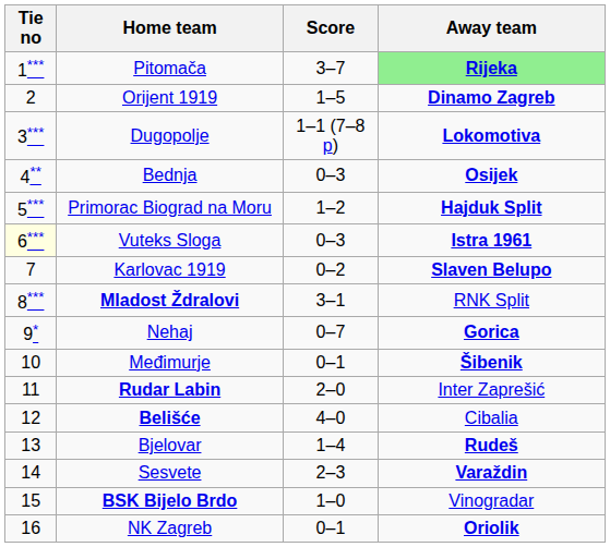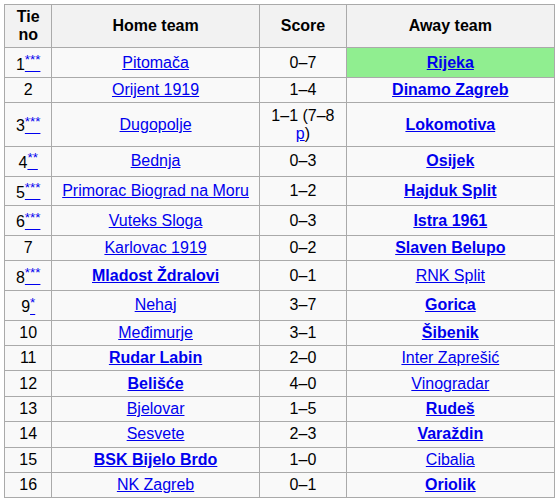 <table class="wikitable" style="text-align: center">
 <tr>
 <th width=40>Tie no</th>
 <th width=200>Home team</th>
 <th width=80>Score</th>
 <th width=200>Away team</th>
 </tr>
 <tr>
 <td>1<a href='#'><sup>***</sup></a></td>
 <td><a href='#'>Pitomača</a></td>
-<td>3–7</td>
+<td>0–7</td>
 <td style="background: lightgreen;"><strong><a href='#'>Rijeka</a></strong></td>
 </tr>
 <tr>
 <td>2</td>
 <td><a href='#'>Orijent 1919</a></td>
-<td>1–5</td>
+<td>1–4</td>
 <td><strong><a href='#'>Dinamo Zagreb</a></strong></td>
 </tr>
 <tr>
 <td>3<a href='#'><sup>***</sup></a></td>
 <td><a href='#'>Dugopolje</a></td>
 <td>1–1 (7–8 <a href='#'>p</a>)</td>
 <td><strong><a href='#'>Lokomotiva</a></strong></td>
 </tr>
 <tr>
 <td>4<a href='#'><sup>**</sup></a></td>
 <td><a href='#'>Bednja</a></td>
 <td>0–3</td>
 <td><strong><a href='#'>Osijek</a></strong></td>
 </tr>
 <tr>
 <td>5<a href='#'><sup>***</sup></a></td>
 <td><a href='#'>Primorac Biograd na Moru</a></td>
 <td>1–2</td>
 <td><strong><a href='#'>Hajduk Split</a></strong></td>
 </tr>
 <tr>
-<td style="background: lightyellow;">6<a href='#'><sup>***</sup></a></td>
+<td>6<a href='#'><sup>***</sup></a></td>
 <td><a href='#'>Vuteks Sloga</a></td>
 <td>0–3</td>
 <td><strong><a href='#'>Istra 1961</a></strong></td>
 </tr>
 <tr>
 <td>7</td>
 <td><a href='#'>Karlovac 1919</a></td>
 <td>0–2</td>
 <td><strong><a href='#'>Slaven Belupo</a></strong></td>
 </tr>
 <tr>
 <td>8<a href='#'><sup>***</sup></a></td>
 <td><strong><a href='#'>Mladost Ždralovi</a></strong></td>
-<td>3–1</td>
+<td>0–1</td>
 <td><a href='#'>RNK Split</a></td>
 </tr>
 <tr>
 <td>9<a href='#'><sup>*</sup></a></td>
 <td><a href='#'>Nehaj</a></td>
-<td>0–7</td>
+<td>3–7</td>
 <td><strong><a href='#'>Gorica</a></strong></td>
 </tr>
 <tr>
 <td>10</td>
 <td><a href='#'>Međimurje</a></td>
-<td>0–1</td>
+<td>3–1</td>
 <td><strong><a href='#'>Šibenik</a></strong></td>
 </tr>
 <tr>
 <td>11</td>
 <td><strong><a href='#'>Rudar Labin</a></strong></td>
 <td>2–0</td>
 <td><a href='#'>Inter Zaprešić</a></td>
 </tr>
 <tr>
 <td>12</td>
 <td><strong><a href='#'>Belišće</a></strong></td>
 <td>4–0</td>
-<td><a href='#'>Cibalia</a></td>
+<td><a href='#'>Vinogradar</a></td>
 </tr>
 <tr>
 <td>13</td>
 <td><a href='#'>Bjelovar</a></td>
-<td>1–4</td>
+<td>1–5</td>
 <td><strong><a href='#'>Rudeš</a></strong></td>
 </tr>
 <tr>
 <td>14</td>
 <td><a href='#'>Sesvete</a></td>
 <td>2–3 </td>
 <td><strong><a href='#'>Varaždin</a></strong></td>
 </tr>
 <tr>
 <td>15</td>
 <td><strong><a href='#'>BSK Bijelo Brdo</a></strong></td>
 <td>1–0</td>
-<td><a href='#'>Vinogradar</a></td>
+<td><a href='#'>Cibalia</a></td>
 </tr>
 <tr>
 <td>16</td>
 <td><a href='#'>NK Zagreb</a></td>
 <td>0–1</td>
 <td><strong><a href='#'>Oriolik</a></strong></td>
 </tr>
 <tr>
 </tr>
 </table>
